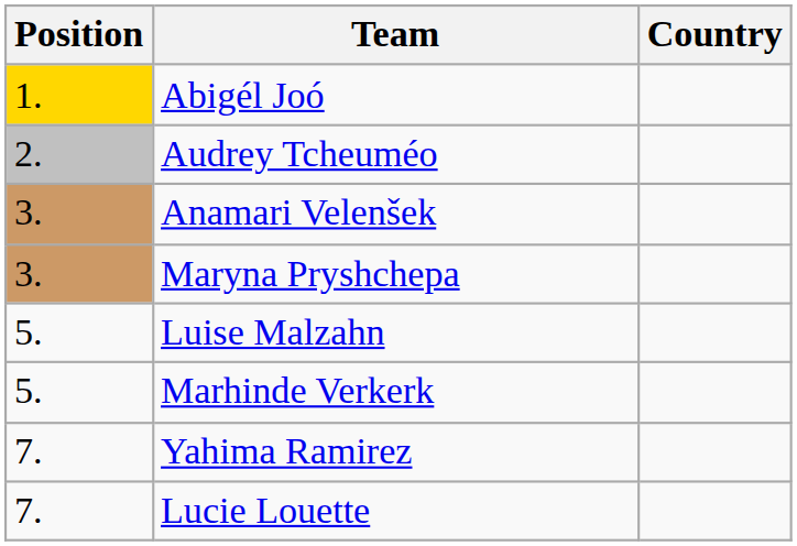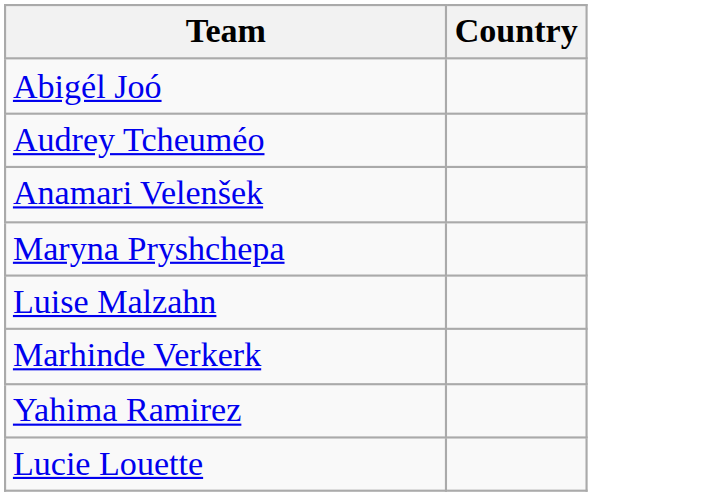 <table class=wikitable>
 <tr>
-<th width=10>Position</th>
 <th width=200>Team</th>
 <th>Country</th>
 </tr>
 <tr>
-<td bgcolor=gold>1.</td>
 <td><a href='#'>Abigél Joó</a></td>
 <td></td>
 </tr>
 <tr>
-<td bgcolor="silver">2.</td>
 <td><a href='#'>Audrey Tcheuméo</a></td>
 <td></td>
 </tr>
 <tr>
-<td bgcolor="CC9966">3.</td>
 <td><a href='#'>Anamari Velenšek</a></td>
 <td></td>
 </tr>
 <tr>
-<td bgcolor="CC9966">3.</td>
 <td><a href='#'>Maryna Pryshchepa</a></td>
 <td></td>
 </tr>
 <tr>
-<td>5.</td>
 <td><a href='#'>Luise Malzahn</a></td>
 <td></td>
 </tr>
 <tr>
-<td>5.</td>
 <td><a href='#'>Marhinde Verkerk</a></td>
 <td></td>
 </tr>
 <tr>
-<td>7.</td>
 <td><a href='#'>Yahima Ramirez</a></td>
 <td></td>
 </tr>
 <tr>
-<td>7.</td>
 <td><a href='#'>Lucie Louette</a></td>
 <td></td>
 </tr>
 </table>
